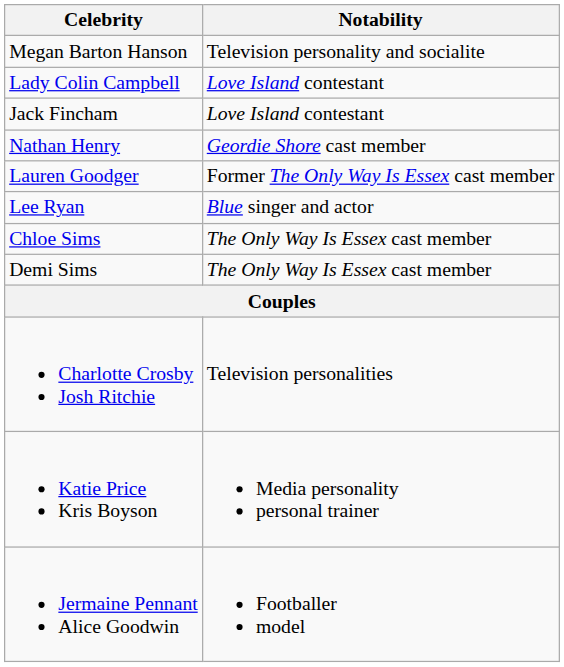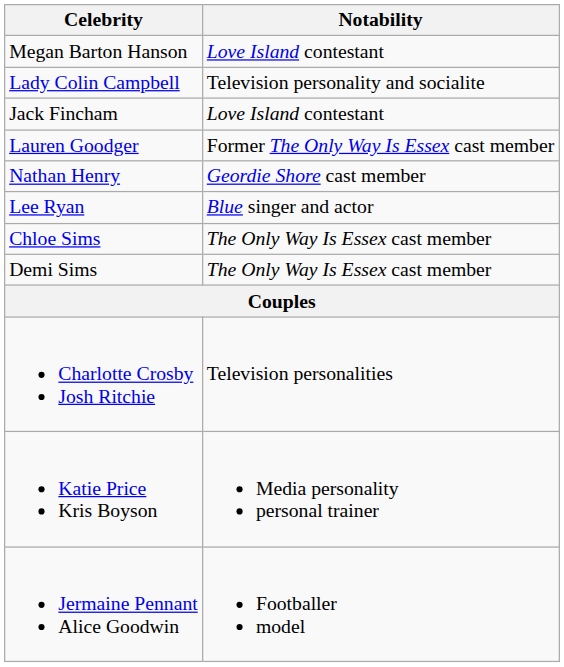 <table class="wikitable sortable">
 <tr>
 <th>Celebrity</th>
 <th>Notability</th>
 </tr>
 <tr>
 <td>Megan Barton Hanson</td>
-<td>Television personality and socialite</td>
+<td><em><a href='#'>Love Island</a></em> contestant</td>
 </tr>
 <tr>
 <td><a href='#'>Lady Colin Campbell</a></td>
-<td><em><a href='#'>Love Island</a></em> contestant</td>
+<td>Television personality and socialite</td>
 </tr>
 <tr>
 <td>Jack Fincham</td>
 <td><em>Love Island</em> contestant</td>
 </tr>
 <tr>
+<td><a href='#'>Lauren Goodger</a></td>
+<td>Former <em><a href='#'>The Only Way Is Essex</a></em> cast member</td>
+</tr>
+<tr>
 <td><a href='#'>Nathan Henry</a></td>
 <td><em><a href='#'>Geordie Shore</a></em> cast member</td>
-</tr>
-<tr>
-<td><a href='#'>Lauren Goodger</a></td>
-<td>Former <em><a href='#'>The Only Way Is Essex</a></em> cast member</td>
 </tr>
 <tr>
 <td><a href='#'>Lee Ryan</a></td>
 <td><em><a href='#'>Blue</a></em> singer and actor</td>
 </tr>
 <tr>
 <td><a href='#'>Chloe Sims</a></td>
 <td><em>The Only Way Is Essex</em> cast member</td>
 </tr>
 <tr>
 <td>Demi Sims</td>
 <td><em>The Only Way Is Essex</em> cast member</td>
 </tr>
 <tr>
 <th colspan="2">Couples</th>
 </tr>
 <tr>
 <td><br><ul><li><a href='#'>Charlotte Crosby</a></li><li><a href='#'>Josh Ritchie</a></li></ul></td>
 <td>Television personalities</td>
 </tr>
 <tr>
 <td><br><ul><li><a href='#'>Katie Price</a></li><li>Kris Boyson</li></ul></td>
 <td><br><ul><li>Media personality</li><li>personal trainer</li></ul></td>
 </tr>
 <tr>
 <td><br><ul><li><a href='#'>Jermaine Pennant</a></li><li>Alice Goodwin</li></ul></td>
 <td><br><ul><li>Footballer</li><li>model</li></ul></td>
 </tr>
 </table>
